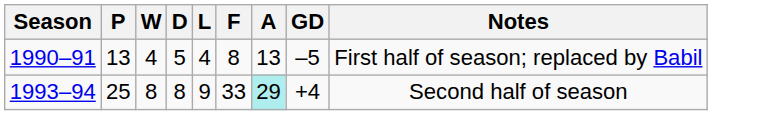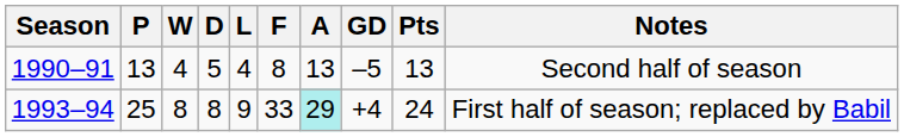 <table class="wikitable" style="text-align:center;">
 <tr>
 <th>Season</th>
 <th>P</th>
 <th>W</th>
 <th>D</th>
 <th>L</th>
 <th>F</th>
 <th>A</th>
 <th>GD</th>
+<th>Pts</th>
 <th>Notes</th>
 </tr>
 <tr>
 <td><a href='#'>1990–91</a></td>
 <td>13</td>
 <td>4</td>
 <td>5</td>
 <td>4</td>
 <td>8</td>
 <td>13</td>
 <td>–5</td>
-<td>First half of season; replaced by <a href='#'>Babil</a></td>
+<td>13</td>
+<td>Second half of season</td>
 </tr>
 <tr>
 <td><a href='#'>1993–94</a></td>
 <td>25</td>
 <td>8</td>
 <td>8</td>
 <td>9</td>
 <td>33</td>
 <td style="background: paleturquoise;">29</td>
 <td>+4</td>
-<td>Second half of season</td>
+<td>24</td>
+<td>First half of season; replaced by <a href='#'>Babil</a></td>
 </tr>
 </table>
